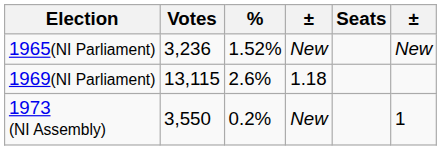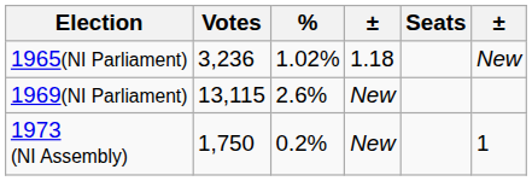 <table class="wikitable">
 <tr>
 <th>Election</th>
 <th>Votes</th>
 <th>%</th>
 <th>±</th>
 <th>Seats</th>
 <th>±</th>
 </tr>
 <tr>
 <td><a href='#'>1965</a><small>(NI Parliament)</small></td>
 <td>3,236</td>
-<td>1.52%</td>
-<td><em>New</em></td>
+<td>1.02%</td>
+<td> 1.18</td>
 <td></td>
 <td><em>New</em></td>
 </tr>
 <tr>
 <td><a href='#'>1969</a><small>(NI Parliament)</small></td>
 <td>13,115</td>
 <td>2.6%</td>
-<td> 1.18</td>
+<td><em>New</em></td>
 <td></td>
 <td></td>
 </tr>
 <tr>
 <td><a href='#'>1973</a><br><small>(NI Assembly)</small></td>
-<td>3,550</td>
+<td>1,750</td>
 <td>0.2%</td>
 <td><em>New</em></td>
 <td></td>
 <td> 1</td>
 </tr>
 </table>
